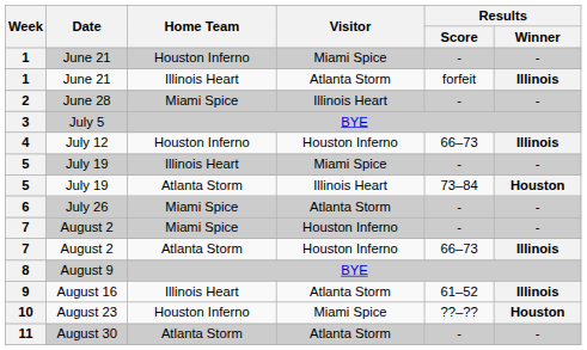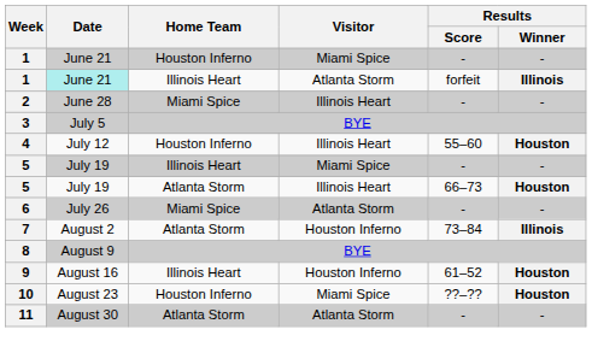 <table class="wikitable">
 <tr>
 <th rowspan="2" width="40">Week</th>
 <th rowspan="2" width="90">Date</th>
 <th rowspan="2" width="170">Home Team</th>
 <th rowspan="2" width="170">Visitor</th>
 <th colspan="2" width="180">Results</th>
 </tr>
 <tr>
 <th width="70">Score</th>
 <th width="90">Winner</th>
 </tr>
 <tr align="center" bgcolor="#CCCCCC">
 <th>1</th>
 <td>June 21</td>
 <td>Houston Inferno</td>
 <td>Miami Spice</td>
 <td>-</td>
 <td>-</td>
 </tr>
 <tr align="center">
 <th>1</th>
-<td>June 21</td>
+<td style="background: paleturquoise;">June 21</td>
 <td>Illinois Heart</td>
 <td>Atlanta Storm</td>
 <td>forfeit</td>
 <th>Illinois</th>
 </tr>
 <tr align="center" bgcolor="#CCCCCC">
 <th>2</th>
 <td>June 28</td>
 <td>Miami Spice</td>
 <td>Illinois Heart</td>
 <td>-</td>
 <td>-</td>
 </tr>
 <tr align="center" bgcolor="#CCCCCC">
 <th>3</th>
 <td>July 5</td>
 <td colSpan=4><a href='#'>BYE</a></td>
 </tr>
 <tr align="center">
 <th>4</th>
 <td>July 12</td>
 <td>Houston Inferno</td>
-<td>Houston Inferno</td>
-<td>66–73</td>
-<th>Illinois</th>
+<td>Illinois Heart</td>
+<td>55–60</td>
+<th>Houston</th>
 </tr>
 <tr align="center" bgcolor="#CCCCCC">
 <th>5</th>
 <td>July 19</td>
 <td>Illinois Heart</td>
 <td>Miami Spice</td>
 <td>-</td>
 <td>-</td>
 </tr>
 <tr align="center">
 <th>5</th>
 <td>July 19</td>
 <td>Atlanta Storm</td>
 <td>Illinois Heart</td>
-<td>73–84</td>
+<td>66–73</td>
 <th>Houston</th>
 </tr>
 <tr align="center" bgcolor="#CCCCCC">
 <th>6</th>
 <td>July 26</td>
 <td>Miami Spice</td>
 <td>Atlanta Storm</td>
 <td>-</td>
 <td>-</td>
 </tr>
-<tr align="center" bgcolor="#CCCCCC">
-<th>7</th>
-<td>August 2</td>
-<td>Miami Spice</td>
-<td>Houston Inferno</td>
-<td>-</td>
-<td>-</td>
-</tr>
 <tr align="center">
 <th>7</th>
 <td>August 2</td>
 <td>Atlanta Storm</td>
 <td>Houston Inferno</td>
-<td>66–73</td>
+<td>73–84</td>
 <th>Illinois</th>
 </tr>
 <tr align="center" bgcolor="#CCCCCC">
 <th>8</th>
 <td>August 9</td>
 <td colSpan=4><a href='#'>BYE</a></td>
 </tr>
 <tr align="center">
 <th>9</th>
 <td>August 16</td>
 <td>Illinois Heart</td>
-<td>Atlanta Storm</td>
+<td>Houston Inferno</td>
 <td>61–52</td>
-<th>Illinois</th>
+<th>Houston</th>
 </tr>
 <tr align="center">
 <th>10</th>
 <td>August 23</td>
 <td>Houston Inferno</td>
 <td>Miami Spice</td>
 <td>??–??</td>
 <th>Houston</th>
 </tr>
 <tr align="center" bgcolor="#CCCCCC">
 <th>11</th>
 <td>August 30</td>
 <td>Atlanta Storm</td>
 <td>Atlanta Storm</td>
 <td>-</td>
 <td>-</td>
 </tr>
 </table>
